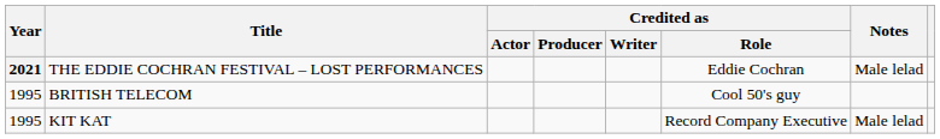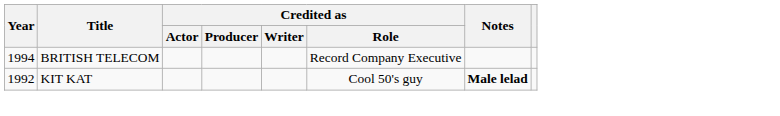 <table class="wikitable sortable plainrowheaders">
 <tr>
 <th rowspan="2">Year</th>
 <th rowspan="2">Title</th>
 <th colspan="4">Credited as</th>
 <th rowspan="2" class="unsortable">Notes</th>
 <th rowspan="2" class="unsortable"></th>
 </tr>
 <tr>
 <th>Actor</th>
 <th>Producer</th>
 <th>Writer</th>
 <th>Role</th>
 </tr>
 <tr>
-<th scope="row">2021</th>
-<td>THE EDDIE COCHRAN FESTIVAL – LOST PERFORMANCES</td>
-<td></td>
-<td></td>
-<td></td>
-<td style="text-align:center;">Eddie Cochran</td>
-<td>Male lelad</td>
-<td></td>
-</tr>
-<tr>
-<td>1995</td>
+<td>1994</td>
 <td>BRITISH TELECOM</td>
 <td></td>
 <td></td>
 <td></td>
-<td style="text-align:center;">Cool 50's guy</td>
+<td style="text-align:center;">Record Company Executive</td>
 <td></td>
 <td></td>
 </tr>
 <tr>
-<td>1995</td>
+<td>1992</td>
 <td>KIT KAT</td>
 <td></td>
 <td></td>
 <td></td>
-<td style="text-align:center;">Record Company Executive</td>
-<td>Male lelad</td>
+<td style="text-align:center;">Cool 50's guy</td>
+<td><strong>Male lelad</strong></td>
 <td></td>
 </tr>
 </table>
